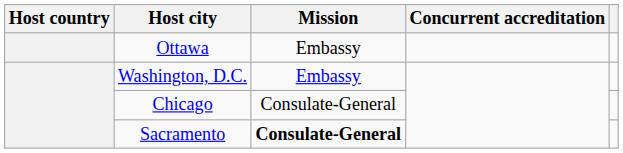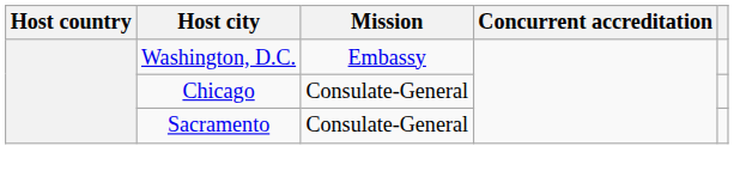 <table class="wikitable plainrowheaders" style="text-align:center;">
 <tr>
 <th scope="col">Host country</th>
 <th scope="col">Host city</th>
 <th scope="col">Mission</th>
 <th scope="col">Concurrent accreditation</th>
 <th scope="col"></th>
-</tr>
-<tr>
-<th scope="row"></th>
-<td><a href='#'>Ottawa</a></td>
-<td>Embassy</td>
-<td></td>
-<td></td>
 </tr>
 <tr>
 <th scope="row" rowspan="3"></th>
 <td><a href='#'>Washington, D.C.</a></td>
 <td><a href='#'>Embassy</a></td>
 <td rowspan="3"></td>
 <td></td>
 </tr>
 <tr>
 <td><a href='#'>Chicago</a></td>
 <td>Consulate-General</td>
 <td></td>
 </tr>
 <tr>
 <td><a href='#'>Sacramento</a></td>
-<td><strong>Consulate-General</strong></td>
+<td>Consulate-General</td>
 <td></td>
 </tr>
 </table>
